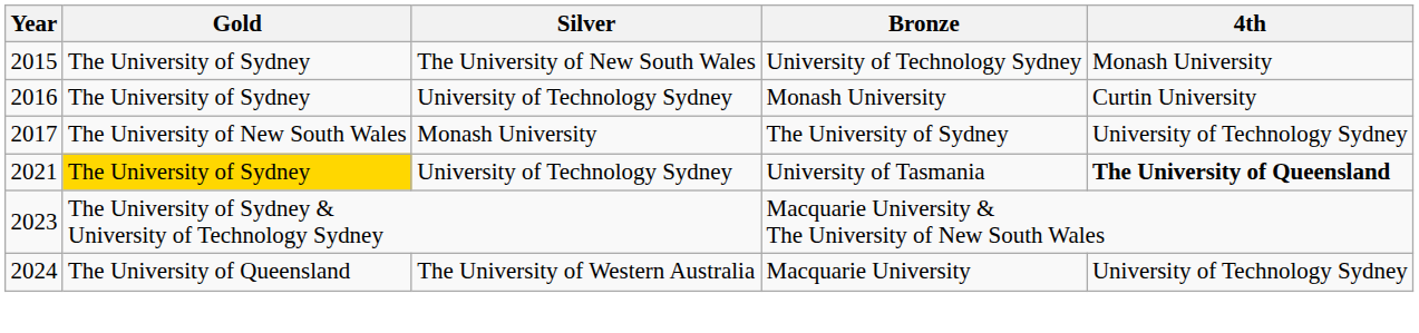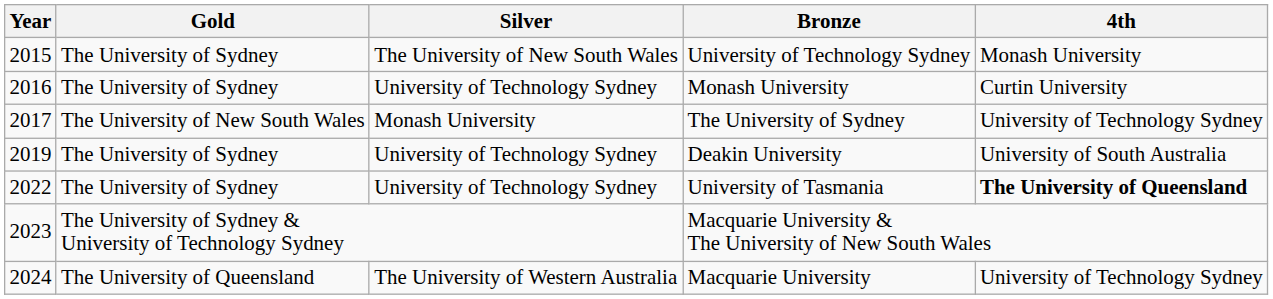 <table class="wikitable">
 <tr>
 <th>Year</th>
 <th>Gold</th>
 <th>Silver</th>
 <th>Bronze</th>
 <th>4th</th>
 </tr>
 <tr>
 <td>2015</td>
 <td>The University of Sydney</td>
 <td>The University of New South Wales</td>
 <td>University of Technology Sydney</td>
 <td>Monash University</td>
 </tr>
 <tr>
 <td>2016</td>
 <td>The University of Sydney</td>
 <td>University of Technology Sydney</td>
 <td>Monash University</td>
 <td>Curtin University</td>
 </tr>
 <tr>
 <td>2017</td>
 <td>The University of New South Wales</td>
 <td>Monash University</td>
 <td>The University of Sydney</td>
 <td>University of Technology Sydney</td>
 </tr>
 <tr>
-<td>2021</td>
-<td style="background: gold;">The University of Sydney</td>
+<td>2019</td>
+<td>The University of Sydney</td>
+<td>University of Technology Sydney</td>
+<td>Deakin University</td>
+<td>University of South Australia</td>
+</tr>
+<tr>
+<td>2022</td>
+<td>The University of Sydney</td>
 <td>University of Technology Sydney</td>
 <td>University of Tasmania</td>
 <td><strong>The University of Queensland</strong></td>
 </tr>
 <tr>
 <td>2023</td>
 <td colspan="2">The University of Sydney &<br>University of Technology Sydney</td>
 <td colspan="2">Macquarie University &<br>The University of New South Wales</td>
 </tr>
 <tr>
 <td>2024</td>
 <td>The University of Queensland</td>
 <td>The University of Western Australia</td>
 <td>Macquarie University</td>
 <td>University of Technology Sydney</td>
 </tr>
 </table>
